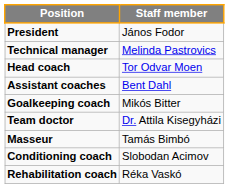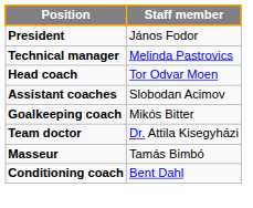 <table class="wikitable">
 <tr>
 <th style="color:white; background:grey; border:2px solid orange">Position</th>
 <th style="color:white; background:grey; border:2px solid orange">Staff member</th>
 </tr>
 <tr>
 <td><strong>President</strong></td>
 <td> János Fodor</td>
 </tr>
 <tr>
 <td><strong>Technical manager</strong></td>
 <td> <a href='#'>Melinda Pastrovics</a></td>
 </tr>
 <tr>
 <td><strong>Head coach</strong></td>
 <td> <a href='#'>Tor Odvar Moen</a></td>
 </tr>
 <tr>
 <td><strong>Assistant coaches</strong></td>
-<td> <a href='#'>Bent Dahl</a></td>
+<td> Slobodan Acimov</td>
 </tr>
 <tr>
 <td><strong>Goalkeeping coach</strong></td>
 <td> Mikós Bitter</td>
 </tr>
 <tr>
 <td><strong>Team doctor</strong></td>
 <td> <a href='#'>Dr.</a> Attila Kisegyházi</td>
 </tr>
 <tr>
 <td><strong>Masseur</strong></td>
 <td> Tamás Bimbó</td>
 </tr>
 <tr>
 <td><strong>Conditioning coach</strong></td>
-<td> Slobodan Acimov</td>
-</tr>
-<tr>
-<td><strong>Rehabilitation coach</strong></td>
-<td> Réka Vaskó</td>
+<td> <a href='#'>Bent Dahl</a></td>
 </tr>
 </table>
